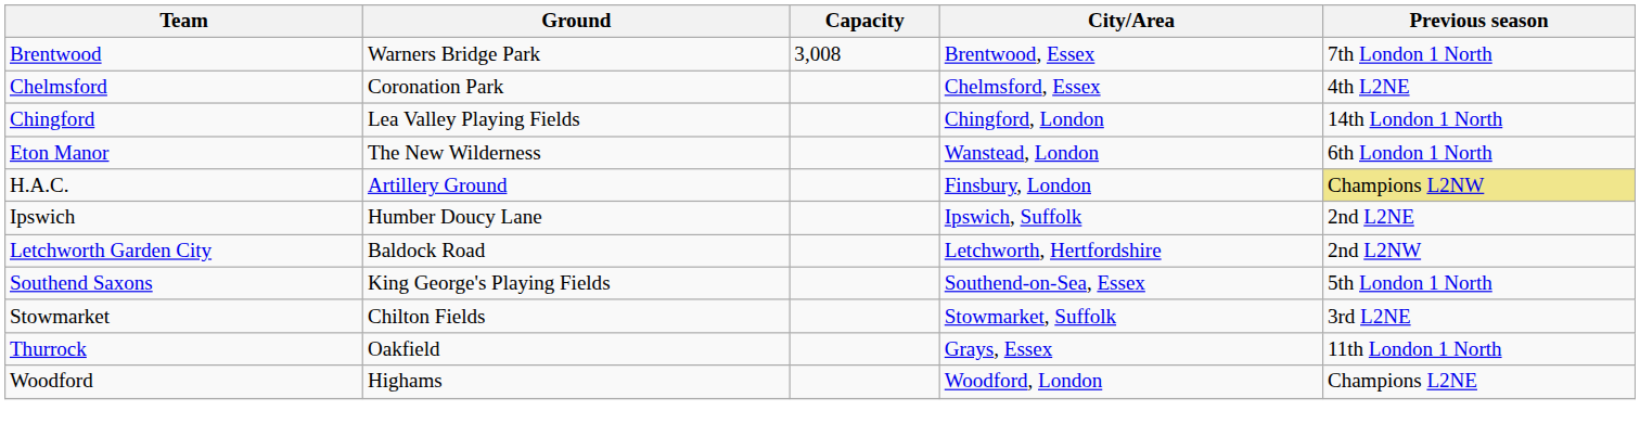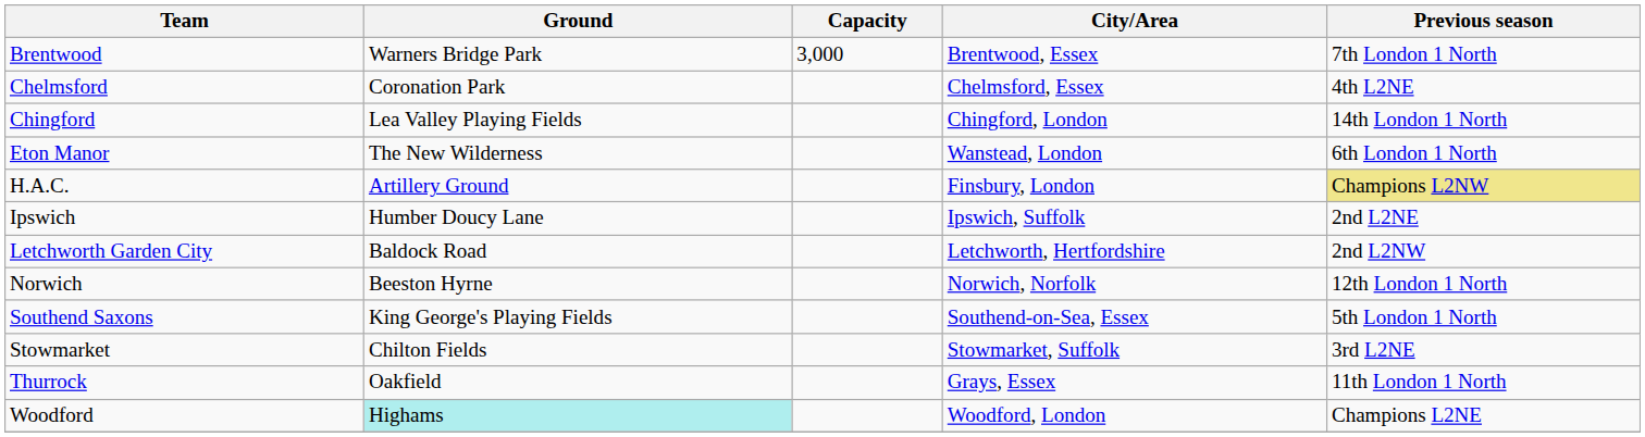 <table class="wikitable sortable" width=100%>
 <tr>
 <th>Team</th>
 <th>Ground</th>
 <th>Capacity</th>
 <th>City/Area</th>
 <th>Previous season</th>
 </tr>
 <tr>
 <td><a href='#'>Brentwood</a></td>
 <td>Warners Bridge Park</td>
-<td>3,008</td>
+<td>3,000</td>
 <td><a href='#'>Brentwood</a>, <a href='#'>Essex</a></td>
 <td>7th <a href='#'>London 1 North</a></td>
 </tr>
 <tr>
 <td><a href='#'>Chelmsford</a></td>
 <td>Coronation Park</td>
 <td></td>
 <td><a href='#'>Chelmsford</a>, <a href='#'>Essex</a></td>
 <td>4th <a href='#'>L2NE</a></td>
 </tr>
 <tr>
 <td><a href='#'>Chingford</a></td>
 <td>Lea Valley Playing Fields</td>
 <td></td>
 <td><a href='#'>Chingford</a>, <a href='#'>London</a></td>
 <td>14th <a href='#'>London 1 North</a></td>
 </tr>
 <tr>
 <td><a href='#'>Eton Manor</a></td>
 <td>The New Wilderness</td>
 <td></td>
 <td><a href='#'>Wanstead</a>, <a href='#'>London</a></td>
 <td>6th <a href='#'>London 1 North</a></td>
 </tr>
 <tr>
 <td>H.A.C.</td>
 <td><a href='#'>Artillery Ground</a></td>
 <td></td>
 <td><a href='#'>Finsbury</a>, <a href='#'>London</a></td>
 <td style="background: khaki;">Champions <a href='#'>L2NW</a></td>
 </tr>
 <tr>
 <td>Ipswich</td>
 <td>Humber Doucy Lane</td>
 <td></td>
 <td><a href='#'>Ipswich</a>, <a href='#'>Suffolk</a></td>
 <td>2nd <a href='#'>L2NE</a></td>
 </tr>
 <tr>
 <td><a href='#'>Letchworth Garden City</a></td>
 <td>Baldock Road</td>
 <td></td>
 <td><a href='#'>Letchworth</a>, <a href='#'>Hertfordshire</a></td>
 <td>2nd <a href='#'>L2NW</a></td>
 </tr>
 <tr>
+<td>Norwich</td>
+<td>Beeston Hyrne</td>
+<td></td>
+<td><a href='#'>Norwich</a>, <a href='#'>Norfolk</a></td>
+<td>12th <a href='#'>London 1 North</a></td>
+</tr>
+<tr>
 <td><a href='#'>Southend Saxons</a></td>
 <td>King George's Playing Fields</td>
 <td></td>
 <td><a href='#'>Southend-on-Sea</a>, <a href='#'>Essex</a></td>
 <td>5th <a href='#'>London 1 North</a></td>
 </tr>
 <tr>
 <td>Stowmarket</td>
 <td>Chilton Fields</td>
 <td></td>
 <td><a href='#'>Stowmarket</a>, <a href='#'>Suffolk</a></td>
 <td>3rd <a href='#'>L2NE</a></td>
 </tr>
 <tr>
 <td><a href='#'>Thurrock</a></td>
 <td>Oakfield</td>
 <td></td>
 <td><a href='#'>Grays</a>, <a href='#'>Essex</a></td>
 <td>11th <a href='#'>London 1 North</a></td>
 </tr>
 <tr>
 <td>Woodford</td>
-<td>Highams</td>
+<td style="background: paleturquoise;">Highams</td>
 <td></td>
 <td><a href='#'>Woodford</a>, <a href='#'>London</a></td>
 <td>Champions <a href='#'>L2NE</a></td>
 </tr>
 <tr>
 </tr>
 </table>
